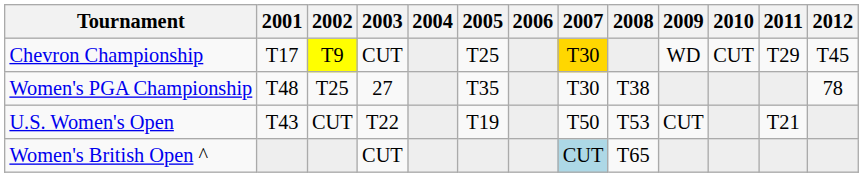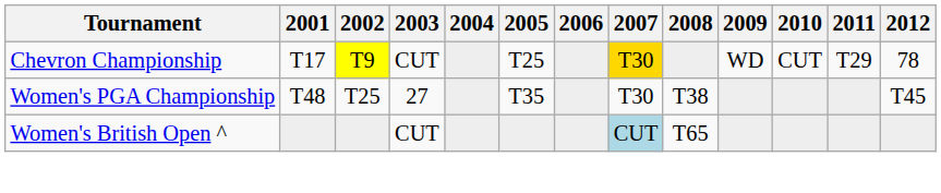 <table class="wikitable" style="font-size:95%;text-align:center;">
 <tr>
 <th>Tournament</th>
 <th>2001</th>
 <th>2002</th>
 <th>2003</th>
 <th>2004</th>
 <th>2005</th>
 <th>2006</th>
 <th>2007</th>
 <th>2008</th>
 <th>2009</th>
 <th>2010</th>
 <th>2011</th>
 <th>2012</th>
 </tr>
 <tr>
 <td align=left><a href='#'>Chevron Championship</a></td>
 <td>T17</td>
 <td style="background:yellow;">T9</td>
 <td>CUT</td>
 <td style="background:#eeeeee;"></td>
 <td>T25</td>
 <td style="background:#eeeeee;"></td>
 <td style="background: gold;">T30</td>
 <td style="background:#eeeeee;"></td>
 <td>WD</td>
 <td>CUT</td>
 <td>T29</td>
-<td>T45</td>
+<td>78</td>
 </tr>
 <tr>
 <td align=left><a href='#'>Women's PGA Championship</a></td>
 <td>T48</td>
 <td>T25</td>
 <td>27</td>
 <td style="background:#eeeeee;"></td>
 <td>T35</td>
 <td style="background:#eeeeee;"></td>
 <td>T30</td>
 <td>T38</td>
 <td style="background:#eeeeee;"></td>
 <td style="background:#eeeeee;"></td>
 <td style="background:#eeeeee;"></td>
-<td>78</td>
-</tr>
-<tr>
-<td align=left><a href='#'>U.S. Women's Open</a></td>
-<td>T43</td>
-<td>CUT</td>
-<td>T22</td>
-<td style="background:#eeeeee;"></td>
-<td>T19</td>
-<td style="background:#eeeeee;"></td>
-<td>T50</td>
-<td>T53</td>
-<td>CUT</td>
-<td style="background:#eeeeee;"></td>
-<td>T21</td>
-<td style="background:#eeeeee;"></td>
+<td>T45</td>
 </tr>
 <tr>
 <td align=left><a href='#'>Women's British Open</a> ^</td>
 <td style="background:#eeeeee;"></td>
 <td style="background:#eeeeee;"></td>
 <td>CUT</td>
 <td style="background:#eeeeee;"></td>
 <td style="background:#eeeeee;"></td>
 <td style="background:#eeeeee;"></td>
 <td style="background: lightblue;">CUT</td>
 <td>T65</td>
 <td style="background:#eeeeee;"></td>
 <td style="background:#eeeeee;"></td>
 <td style="background:#eeeeee;"></td>
 <td style="background:#eeeeee;"></td>
 </tr>
 </table>
